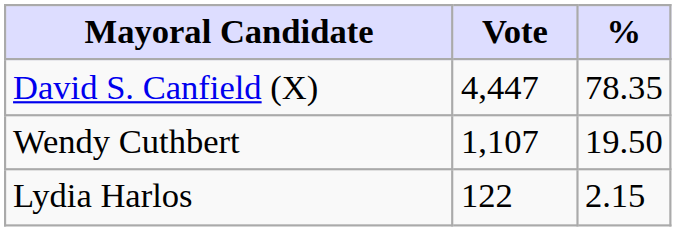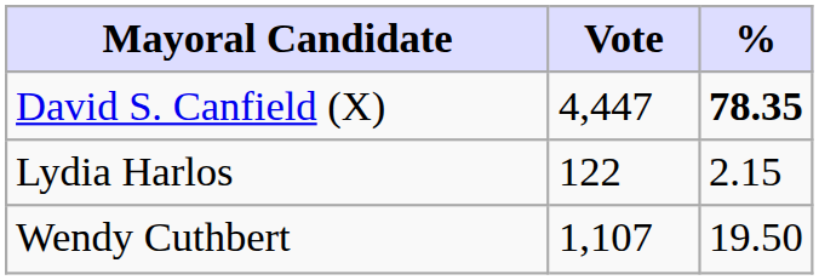 <table class="wikitable">
 <tr>
 <th style="background:#ddf; width:200px;">Mayoral Candidate </th>
 <th style="background:#ddf; width:50px;">Vote</th>
 <th style="background:#ddf; width:30px;">%</th>
 </tr>
 <tr>
 <td><a href='#'>David S. Canfield</a> (X)</td>
 <td>4,447</td>
-<td>78.35</td>
+<td><strong>78.35</strong></td>
+</tr>
+<tr>
+<td>Lydia Harlos</td>
+<td>122</td>
+<td>2.15</td>
 </tr>
 <tr>
 <td>Wendy Cuthbert</td>
 <td>1,107</td>
 <td>19.50</td>
 </tr>
-<tr>
-<td>Lydia Harlos</td>
-<td>122</td>
-<td>2.15</td>
-</tr>
 </table>
